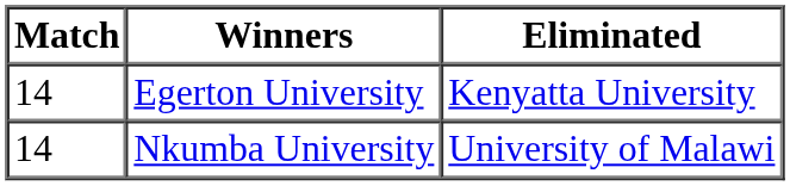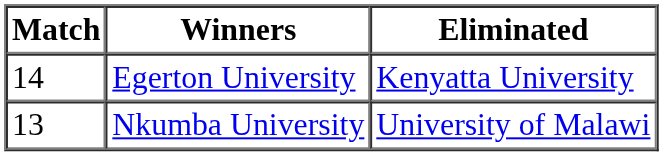 <table border=1 cellpadding=2 cellspacing=0>
 <tr>
 <th>Match</th>
 <th>Winners</th>
 <th>Eliminated</th>
 </tr>
 <tr>
 <td>14</td>
 <td><a href='#'>Egerton University</a></td>
 <td><a href='#'>Kenyatta University</a></td>
 </tr>
 <tr>
-<td>14</td>
+<td>13</td>
 <td><a href='#'>Nkumba University</a></td>
 <td><a href='#'>University of Malawi</a></td>
 </tr>
 </table>
